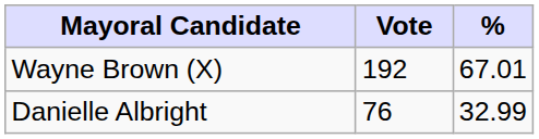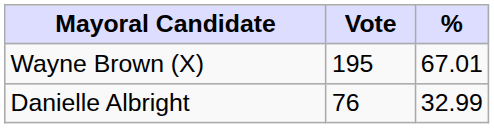 <table class="wikitable">
 <tr>
 <th style="background:#ddf; width:200px;">Mayoral Candidate </th>
 <th style="background:#ddf; width:50px;">Vote</th>
 <th style="background:#ddf; width:30px;">%</th>
 </tr>
 <tr>
 <td>Wayne Brown (X)</td>
-<td>192</td>
+<td>195</td>
 <td>67.01</td>
 </tr>
 <tr>
 <td>Danielle Albright</td>
 <td>76</td>
 <td>32.99</td>
 </tr>
 </table>
